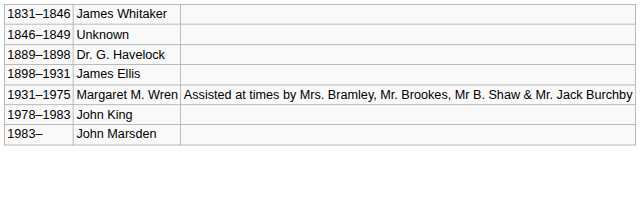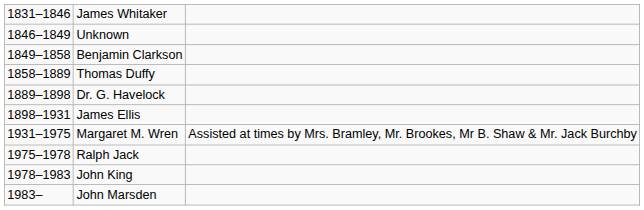 <table class="wikitable">
 <tr>
 <td>1831–1846</td>
 <td>James Whitaker</td>
 <td></td>
 </tr>
 <tr>
 <td>1846–1849</td>
 <td>Unknown</td>
+<td></td>
+</tr>
+<tr>
+<td>1849–1858</td>
+<td>Benjamin Clarkson</td>
+<td></td>
+</tr>
+<tr>
+<td>1858–1889</td>
+<td>Thomas Duffy</td>
 <td></td>
 </tr>
 <tr>
 <td>1889–1898</td>
 <td>Dr. G. Havelock</td>
 <td></td>
 </tr>
 <tr>
 <td>1898–1931</td>
 <td>James Ellis</td>
 <td></td>
 </tr>
 <tr>
 <td>1931–1975</td>
 <td>Margaret M. Wren</td>
 <td>Assisted at times by Mrs. Bramley, Mr. Brookes, Mr B. Shaw & Mr. Jack Burchby</td>
 </tr>
 <tr>
+<td>1975–1978</td>
+<td>Ralph Jack</td>
+<td></td>
+</tr>
+<tr>
 <td>1978–1983</td>
 <td>John King</td>
 <td></td>
 </tr>
 <tr>
 <td>1983–</td>
 <td>John Marsden</td>
 <td></td>
 </tr>
 </table>
